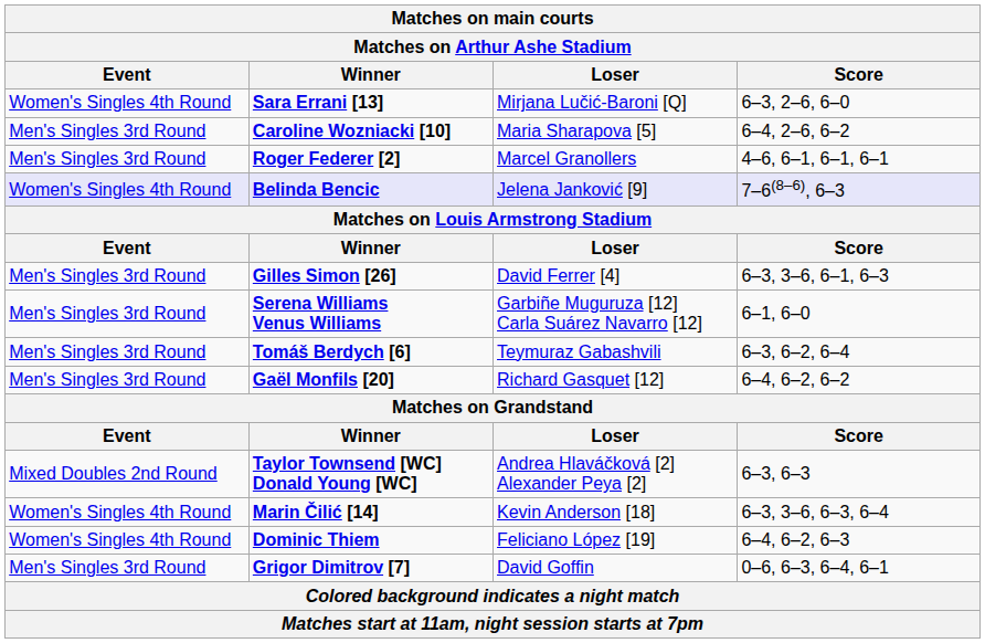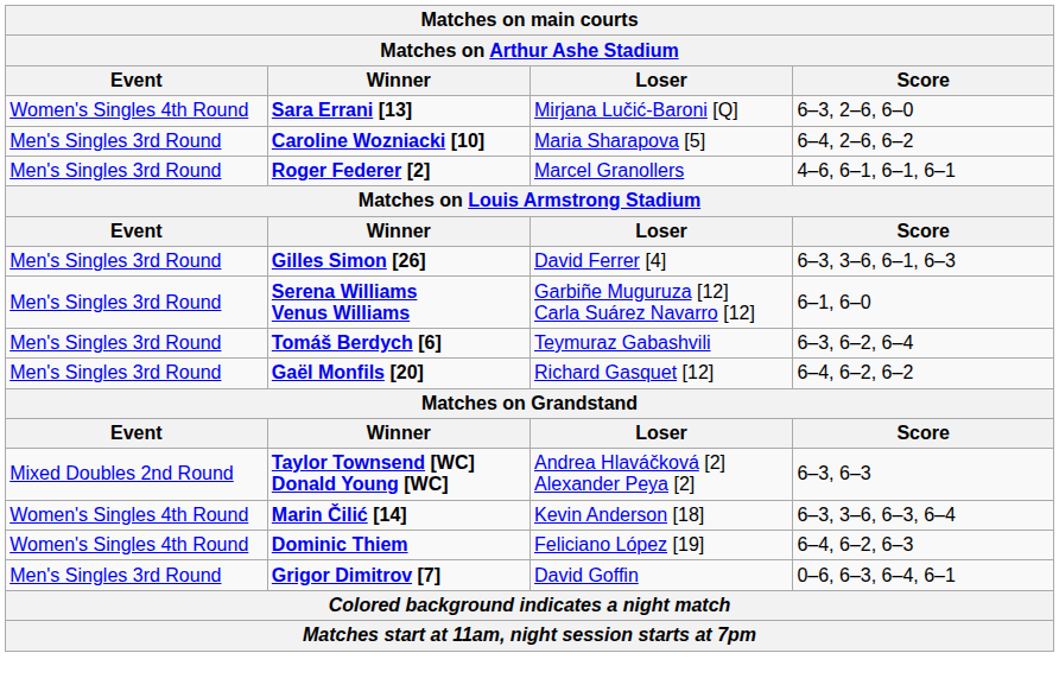 <table class="wikitable collapsible uncollapsed" style="margin:auto;">
 <tr>
 <th colspan="4" style="white-space:nowrap;">Matches on main courts</th>
 </tr>
 <tr>
 <th colspan="4"><strong>Matches on <a href='#'>Arthur Ashe Stadium</a></strong></th>
 </tr>
 <tr>
 <th width=220>Event</th>
 <th width=220>Winner</th>
 <th width=220>Loser</th>
 <th width=220>Score</th>
 </tr>
 <tr>
 <td><a href='#'>Women's Singles 4th Round</a></td>
 <td><strong> <a href='#'>Sara Errani</a> [13] </strong></td>
 <td> <a href='#'>Mirjana Lučić-Baroni</a> [Q]</td>
 <td>6–3, 2–6, 6–0</td>
 </tr>
 <tr>
 <td><a href='#'>Men's Singles 3rd Round</a></td>
 <td><strong> <a href='#'>Caroline Wozniacki</a> [10]</strong></td>
 <td> <a href='#'>Maria Sharapova</a> [5]</td>
 <td>6–4, 2–6, 6–2</td>
 </tr>
 <tr -bgcolor=lavender>
 <td><a href='#'>Men's Singles 3rd Round</a></td>
 <td><strong> <a href='#'>Roger Federer</a> [2]</strong></td>
 <td> <a href='#'>Marcel Granollers</a></td>
 <td>4–6, 6–1, 6–1, 6–1</td>
-</tr>
-<tr bgcolor=lavender>
-<td><a href='#'>Women's Singles 4th Round</a></td>
-<td><strong> <a href='#'>Belinda Bencic</a></strong></td>
-<td> <a href='#'>Jelena Janković</a> [9]</td>
-<td>7–6<sup>(8–6)</sup>, 6–3</td>
 </tr>
 <tr>
 <th colspan="4"><strong>Matches on <a href='#'>Louis Armstrong Stadium</a></strong></th>
 </tr>
 <tr>
 <th width=220>Event</th>
 <th width=220>Winner</th>
 <th width=220>Loser</th>
 <th width=220>Score</th>
 </tr>
 <tr>
 <td><a href='#'>Men's Singles 3rd Round</a></td>
 <td><strong> <a href='#'>Gilles Simon</a> [26]</strong></td>
 <td> <a href='#'>David Ferrer</a> [4]</td>
 <td>6–3, 3–6, 6–1, 6–3</td>
 </tr>
 <tr>
 <td><a href='#'>Men's Singles 3rd Round</a></td>
 <td><strong> <a href='#'>Serena Williams</a> <br>  <a href='#'>Venus Williams</a></strong></td>
 <td> <a href='#'>Garbiñe Muguruza</a> [12] <br>  <a href='#'>Carla Suárez Navarro</a> [12]</td>
 <td>6–1, 6–0</td>
 </tr>
 <tr>
 </tr>
 <tr>
 <td><a href='#'>Men's Singles 3rd Round</a></td>
 <td><strong> <a href='#'>Tomáš Berdych</a> [6]</strong></td>
 <td> <a href='#'>Teymuraz Gabashvili</a></td>
 <td>6–3, 6–2, 6–4</td>
 </tr>
 <tr>
 </tr>
 <tr>
 <td><a href='#'>Men's Singles 3rd Round</a></td>
 <td><strong> <a href='#'>Gaël Monfils</a> [20]</strong></td>
 <td> <a href='#'>Richard Gasquet</a> [12]</td>
 <td>6–4, 6–2, 6–2</td>
 </tr>
 <tr>
 <th colspan="4"><strong>Matches on Grandstand</strong></th>
 </tr>
 <tr>
 <th width=220>Event</th>
 <th width=220>Winner</th>
 <th width=220>Loser</th>
 <th width=220>Score</th>
 </tr>
 <tr>
 <td><a href='#'>Mixed Doubles 2nd Round</a></td>
 <td><strong> <a href='#'>Taylor Townsend</a> [WC] <br>  <a href='#'>Donald Young</a> [WC]</strong></td>
 <td> <a href='#'>Andrea Hlaváčková</a> [2] <br>  <a href='#'>Alexander Peya</a> [2]</td>
 <td>6–3, 6–3</td>
 </tr>
 <tr>
 <td><a href='#'>Women's Singles 4th Round</a></td>
 <td><strong> <a href='#'>Marin Čilić</a> [14] </strong></td>
 <td> <a href='#'>Kevin Anderson</a> [18]</td>
 <td>6–3, 3–6, 6–3, 6–4</td>
 </tr>
 <tr>
 <td><a href='#'>Women's Singles 4th Round</a></td>
 <td><strong> <a href='#'>Dominic Thiem</a></strong></td>
 <td> <a href='#'>Feliciano López</a> [19]</td>
 <td>6–4, 6–2, 6–3</td>
 </tr>
 <tr>
 </tr>
 <tr>
 <td><a href='#'>Men's Singles 3rd Round</a></td>
 <td><strong> <a href='#'>Grigor Dimitrov</a> [7] </strong></td>
 <td> <a href='#'>David Goffin</a></td>
 <td>0–6, 6–3, 6–4, 6–1</td>
 </tr>
 <tr>
 <th colspan=4><em>Colored background indicates a night match</em></th>
 </tr>
 <tr>
 <th colspan=4><em>Matches start at 11am, night session starts at 7pm</em></th>
 </tr>
 </table>
